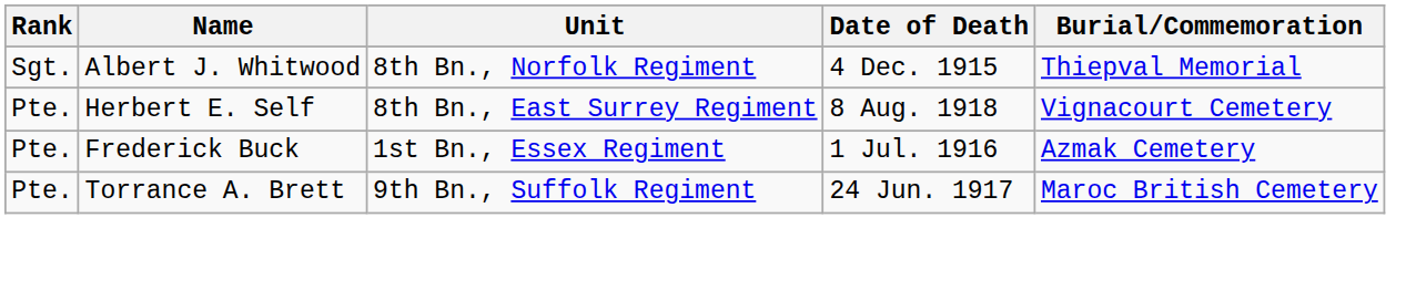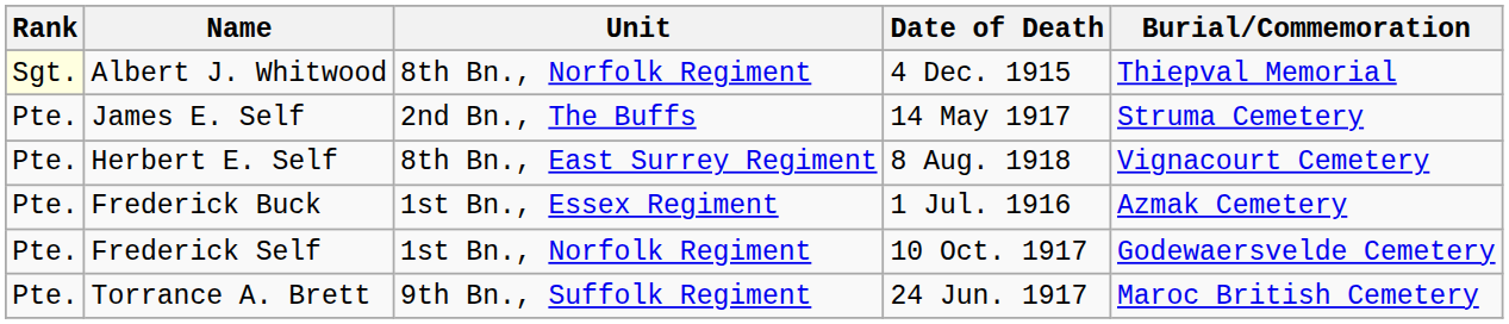 <table class="wikitable">
 <tr>
 <th>Rank</th>
 <th>Name</th>
 <th>Unit</th>
 <th>Date of Death</th>
 <th>Burial/Commemoration</th>
 </tr>
 <tr>
-<td>Sgt.</td>
+<td style="background: lightyellow;">Sgt.</td>
 <td>Albert J. Whitwood</td>
 <td>8th Bn., <a href='#'>Norfolk Regiment</a></td>
 <td>4 Dec. 1915</td>
 <td><a href='#'>Thiepval Memorial</a></td>
+</tr>
+<tr>
+<td>Pte.</td>
+<td>James E. Self</td>
+<td>2nd Bn., <a href='#'>The Buffs</a></td>
+<td>14 May 1917</td>
+<td><a href='#'>Struma Cemetery</a></td>
 </tr>
 <tr>
 <td>Pte.</td>
 <td>Herbert E. Self</td>
 <td>8th Bn., <a href='#'>East Surrey Regiment</a></td>
 <td>8 Aug. 1918</td>
 <td><a href='#'>Vignacourt Cemetery</a></td>
 </tr>
 <tr>
 <td>Pte.</td>
 <td>Frederick Buck</td>
 <td>1st Bn., <a href='#'>Essex Regiment</a></td>
 <td>1 Jul. 1916</td>
 <td><a href='#'>Azmak Cemetery</a></td>
 </tr>
 <tr>
 <td>Pte.</td>
+<td>Frederick Self</td>
+<td>1st Bn., <a href='#'>Norfolk Regiment</a></td>
+<td>10 Oct. 1917</td>
+<td><a href='#'>Godewaersvelde Cemetery</a></td>
+</tr>
+<tr>
+<td>Pte.</td>
 <td>Torrance A. Brett</td>
 <td>9th Bn., <a href='#'>Suffolk Regiment</a></td>
 <td>24 Jun. 1917</td>
 <td><a href='#'>Maroc British Cemetery</a></td>
 </tr>
 </table>
